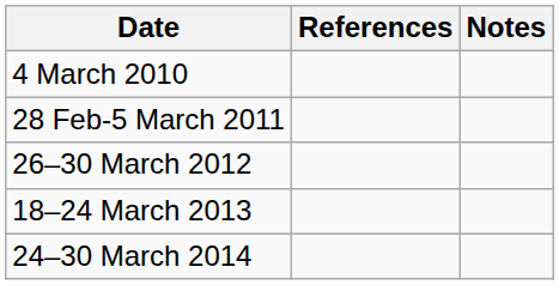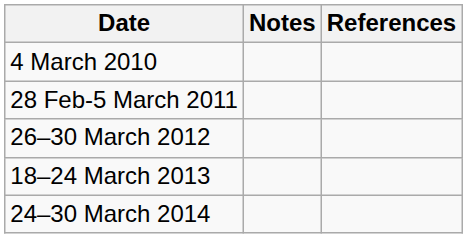 <table class="wikitable">
 <tr>
 <th>Date</th>
+<th>Notes</th>
 <th>References</th>
-<th>Notes</th>
 </tr>
 <tr>
 <td>4 March 2010</td>
 <td></td>
 <td></td>
 </tr>
 <tr>
 <td>28 Feb-5 March 2011</td>
 <td></td>
 <td></td>
 </tr>
 <tr>
 <td>26–30 March 2012</td>
 <td></td>
 <td></td>
 </tr>
 <tr>
 <td>18–24 March 2013</td>
 <td></td>
 <td></td>
 </tr>
 <tr>
 <td>24–30 March 2014</td>
 <td></td>
 <td></td>
 </tr>
 </table>
